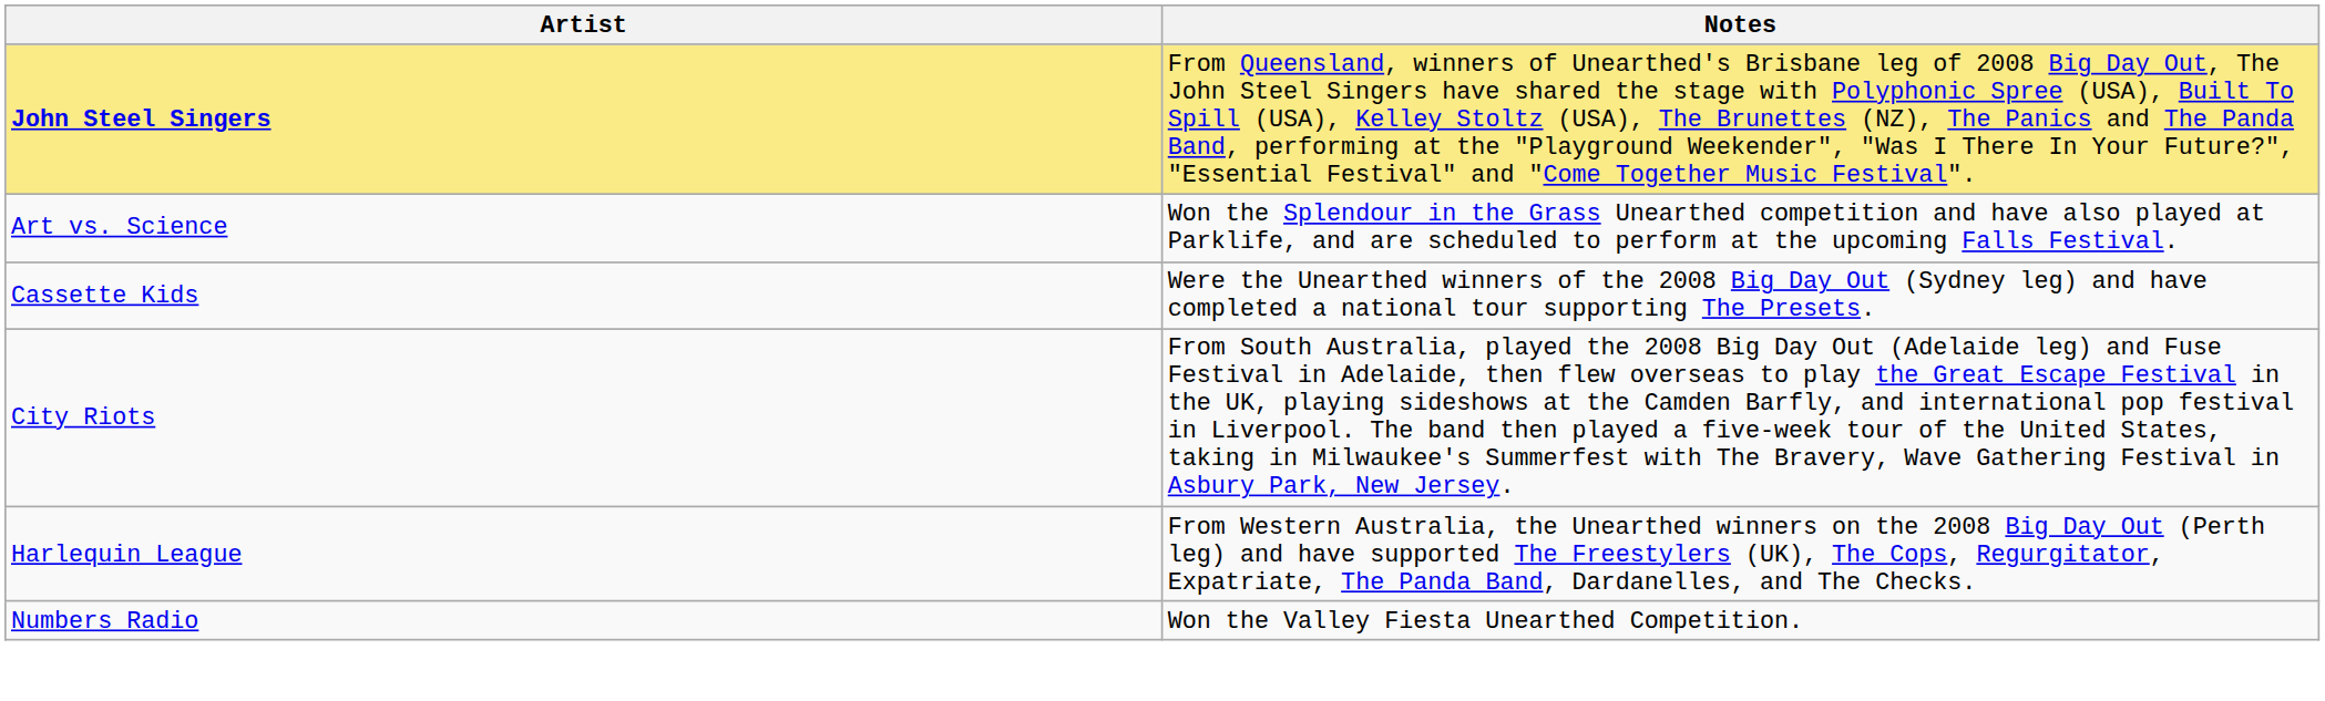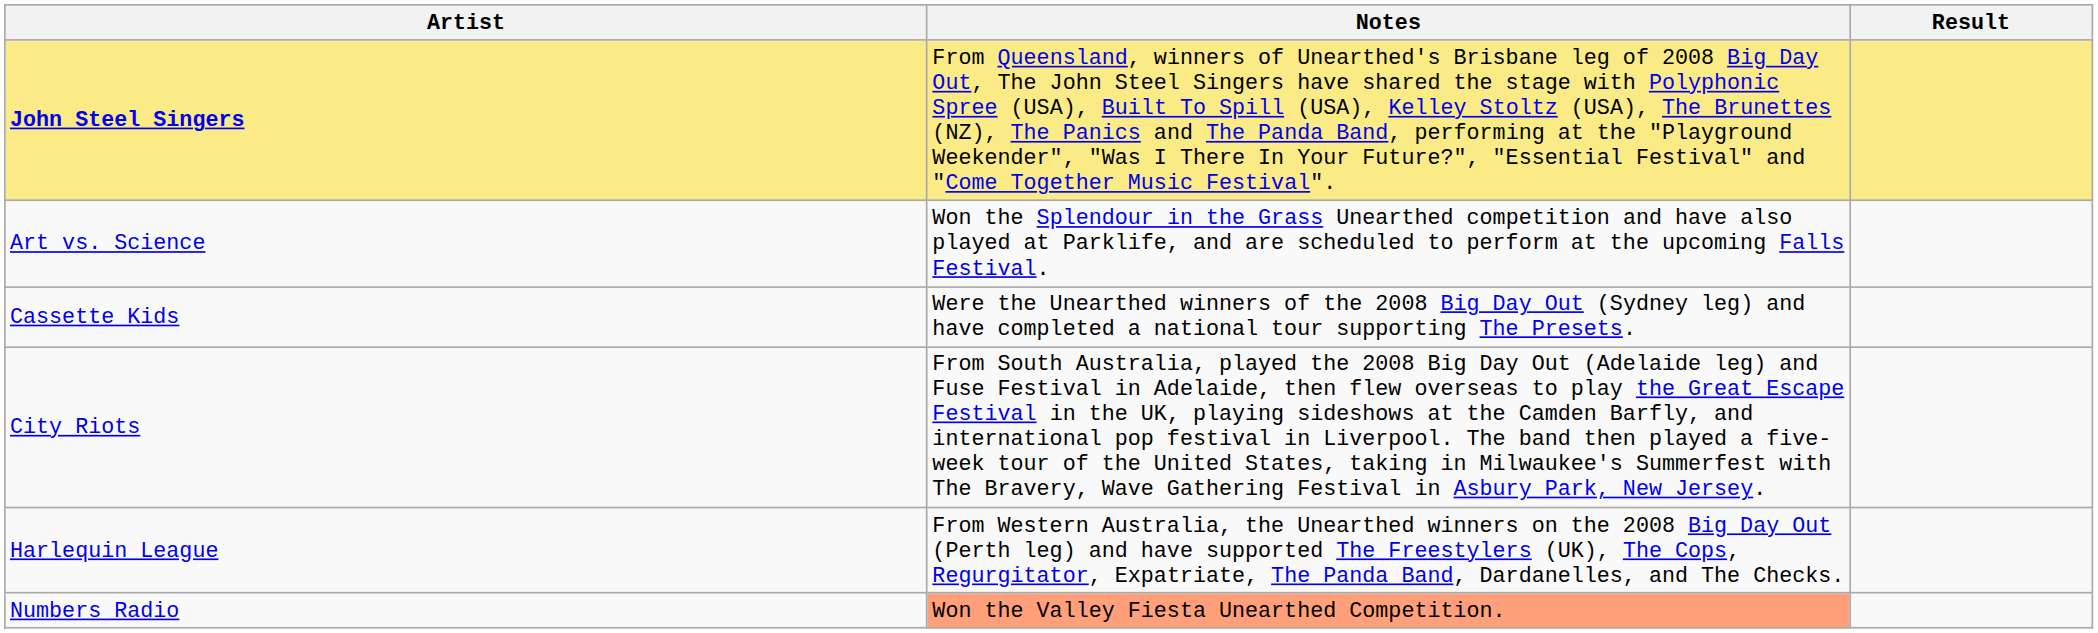 <table class="sortable wikitable">
 <tr>
 <th width="19%">Artist</th>
 <th width="19%">Notes</th>
+<th width="5%">Result</th>
 </tr>
 <tr style="background:#FAEB86">
 <td><strong><a href='#'>John Steel Singers</a></strong></td>
 <td>From <a href='#'>Queensland</a>, winners of Unearthed's Brisbane leg of 2008 <a href='#'>Big Day Out</a>, The John Steel Singers have shared the stage with <a href='#'>Polyphonic Spree</a> (USA), <a href='#'>Built To Spill</a> (USA), <a href='#'>Kelley Stoltz</a> (USA), <a href='#'>The Brunettes</a> (NZ), <a href='#'>The Panics</a> and <a href='#'>The Panda Band</a>, performing at the "Playground Weekender", "Was I There In Your Future?", "Essential Festival" and "<a href='#'>Come Together Music Festival</a>".</td>
+<td></td>
 </tr>
 <tr>
 <td><a href='#'>Art vs. Science</a></td>
 <td>Won the <a href='#'>Splendour in the Grass</a> Unearthed competition and have also played at Parklife, and are scheduled to perform at the upcoming <a href='#'>Falls Festival</a>.</td>
+<td></td>
 </tr>
 <tr>
 <td><a href='#'>Cassette Kids</a></td>
 <td>Were the Unearthed winners of the 2008 <a href='#'>Big Day Out</a> (Sydney leg) and have completed a national tour supporting <a href='#'>The Presets</a>.</td>
+<td></td>
 </tr>
 <tr>
 <td><a href='#'>City Riots</a></td>
 <td>From South Australia, played the 2008 Big Day Out (Adelaide leg) and Fuse Festival in Adelaide, then flew overseas to play <a href='#'>the Great Escape Festival</a> in the UK, playing sideshows at the Camden Barfly, and international pop festival in Liverpool. The band then played a five-week tour of the United States, taking in Milwaukee's Summerfest with The Bravery, Wave Gathering Festival in <a href='#'>Asbury Park, New Jersey</a>.</td>
+<td></td>
 </tr>
 <tr>
 <td><a href='#'>Harlequin League</a></td>
 <td>From Western Australia, the Unearthed winners on the 2008 <a href='#'>Big Day Out</a> (Perth leg) and have supported <a href='#'>The Freestylers</a> (UK), <a href='#'>The Cops</a>, <a href='#'>Regurgitator</a>, Expatriate, <a href='#'>The Panda Band</a>, Dardanelles, and The Checks.</td>
+<td></td>
 </tr>
 <tr>
 <td><a href='#'>Numbers Radio</a></td>
-<td>Won the Valley Fiesta Unearthed Competition.</td>
+<td style="background: lightsalmon;">Won the Valley Fiesta Unearthed Competition.</td>
+<td></td>
 </tr>
 </table>
